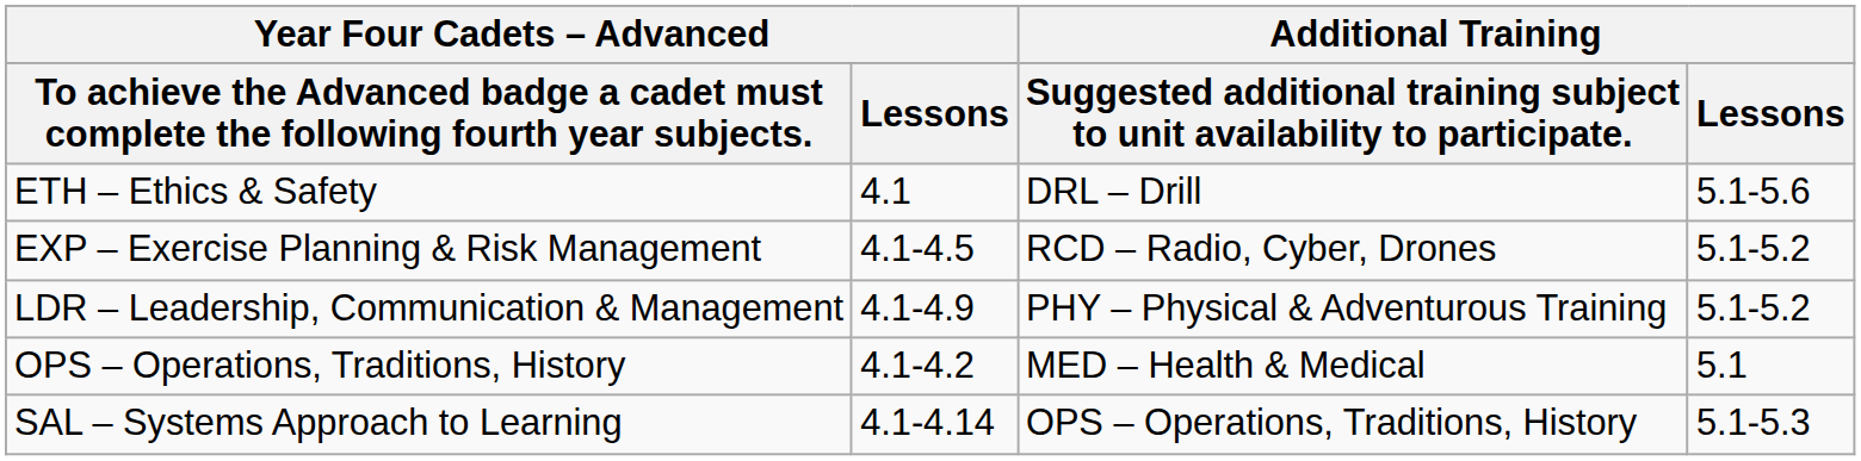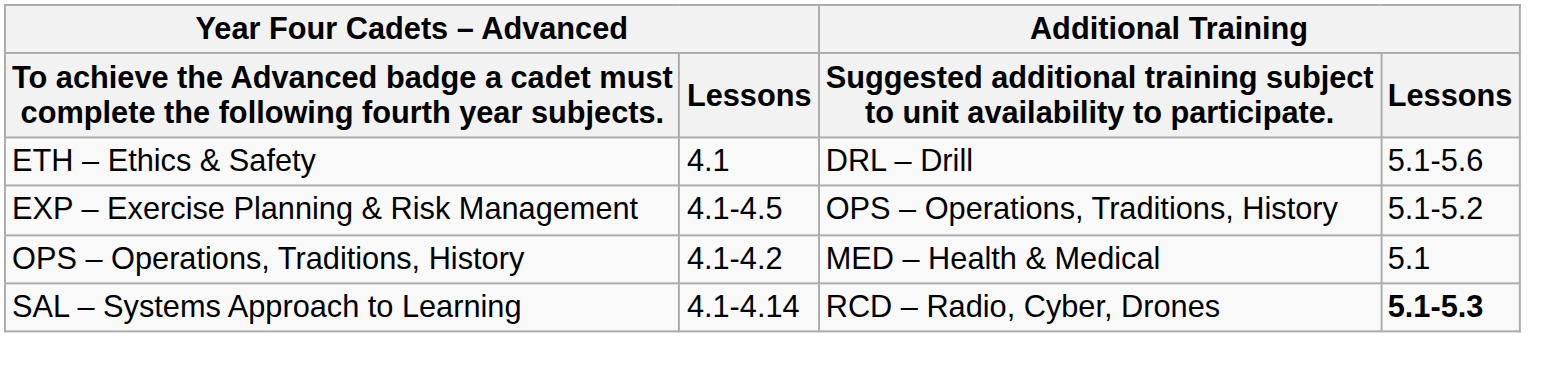 <table class="wikitable">
 <tr>
 <th colspan="2">Year Four Cadets – Advanced</th>
 <th colspan="2">Additional Training</th>
 </tr>
 <tr>
 <th>To achieve the Advanced badge a cadet must<br>complete the following fourth year subjects.</th>
 <th>Lessons</th>
 <th>Suggested additional training subject<br>to unit availability to participate.</th>
 <th>Lessons</th>
 </tr>
 <tr>
 <td>ETH – Ethics & Safety</td>
 <td>4.1</td>
 <td>DRL – Drill</td>
 <td>5.1-5.6</td>
 </tr>
 <tr>
 <td>EXP – Exercise Planning & Risk Management</td>
 <td>4.1-4.5</td>
-<td>RCD – Radio, Cyber, Drones</td>
-<td>5.1-5.2</td>
-</tr>
-<tr>
-<td>LDR – Leadership, Communication & Management</td>
-<td>4.1-4.9</td>
-<td>PHY – Physical & Adventurous Training</td>
+<td>OPS – Operations, Traditions, History</td>
 <td>5.1-5.2</td>
 </tr>
 <tr>
 <td>OPS – Operations, Traditions, History</td>
 <td>4.1-4.2</td>
 <td>MED – Health & Medical</td>
 <td>5.1</td>
 </tr>
 <tr>
 <td>SAL – Systems Approach to Learning</td>
 <td>4.1-4.14</td>
-<td>OPS – Operations, Traditions, History</td>
-<td>5.1-5.3</td>
+<td>RCD – Radio, Cyber, Drones</td>
+<td><strong>5.1-5.3</strong></td>
 </tr>
 </table>
